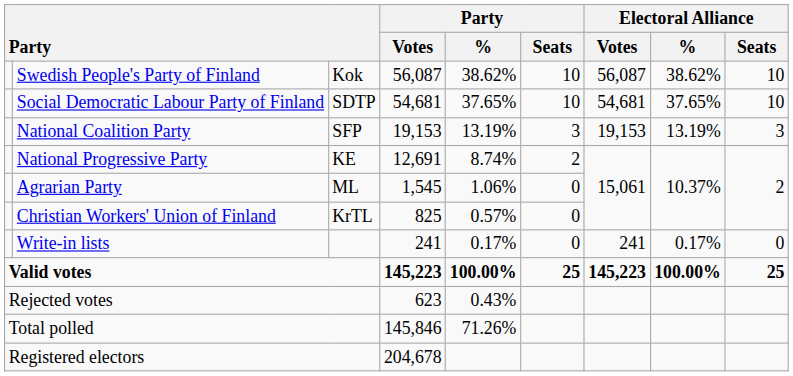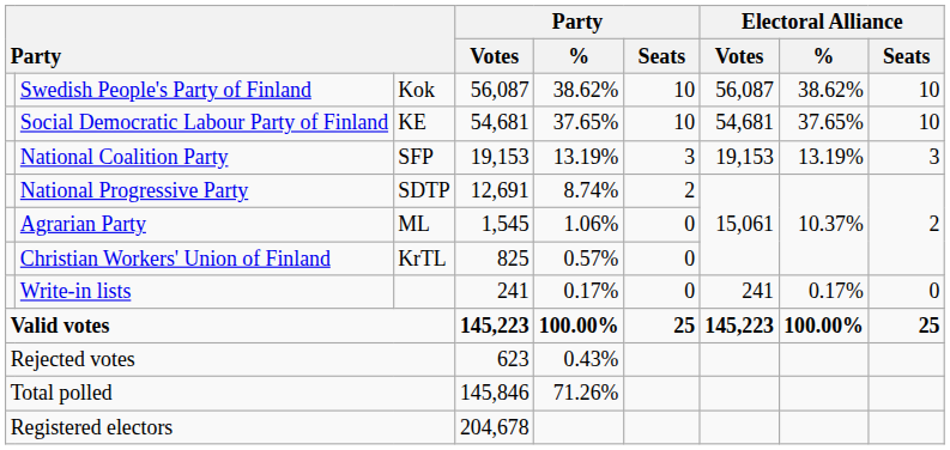 <table class="wikitable" border="1" style="text-align:right;">
 <tr>
 <th style="text-align:left;" valign=bottom rowspan=2 colspan=3>Party</th>
 <th colspan=3>Party</th>
 <th colspan=3>Electoral Alliance</th>
 </tr>
 <tr>
 <th align=center valign=bottom width="50">Votes</th>
 <th align=center valign=bottom width="50">%</th>
 <th align=center valign=bottom width="50">Seats</th>
 <th align=center valign=bottom width="50">Votes</th>
 <th align=center valign=bottom width="50">%</th>
 <th align=center valign=bottom width="50">Seats</th>
 </tr>
 <tr>
 <td></td>
 <td align=left><a href='#'>Swedish People's Party of Finland</a></td>
 <td align=left>Kok</td>
 <td>56,087</td>
 <td>38.62%</td>
 <td>10</td>
 <td>56,087</td>
 <td>38.62%</td>
 <td>10</td>
 </tr>
 <tr>
 <td></td>
 <td align=left style="white-space: nowrap;"><a href='#'>Social Democratic Labour Party of Finland</a></td>
-<td align=left>SDTP</td>
+<td align=left>KE</td>
 <td>54,681</td>
 <td>37.65%</td>
 <td>10</td>
 <td>54,681</td>
 <td>37.65%</td>
 <td>10</td>
 </tr>
 <tr>
 <td></td>
 <td align=left><a href='#'>National Coalition Party</a></td>
 <td align=left>SFP</td>
 <td>19,153</td>
 <td>13.19%</td>
 <td>3</td>
 <td>19,153</td>
 <td>13.19%</td>
 <td>3</td>
 </tr>
 <tr>
 <td></td>
 <td align=left><a href='#'>National Progressive Party</a></td>
-<td align=left>KE</td>
+<td align=left>SDTP</td>
 <td>12,691</td>
 <td>8.74%</td>
 <td>2</td>
 <td rowspan=3>15,061</td>
 <td rowspan=3>10.37%</td>
 <td rowspan=3>2</td>
 </tr>
 <tr>
 <td></td>
 <td align=left><a href='#'>Agrarian Party</a></td>
 <td align=left>ML</td>
 <td>1,545</td>
 <td>1.06%</td>
 <td>0</td>
 </tr>
 <tr>
 <td></td>
 <td align=left><a href='#'>Christian Workers' Union of Finland</a></td>
 <td align=left>KrTL</td>
 <td>825</td>
 <td>0.57%</td>
 <td>0</td>
 </tr>
 <tr>
 <td></td>
 <td align=left><a href='#'>Write-in lists</a></td>
 <td align=left></td>
 <td>241</td>
 <td>0.17%</td>
 <td>0</td>
 <td>241</td>
 <td>0.17%</td>
 <td>0</td>
 </tr>
 <tr style="font-weight:bold">
 <td align=left colspan=3>Valid votes</td>
 <td>145,223</td>
 <td>100.00%</td>
 <td>25</td>
 <td>145,223</td>
 <td>100.00%</td>
 <td>25</td>
 </tr>
 <tr>
 <td align=left colspan=3>Rejected votes</td>
 <td>623</td>
 <td>0.43%</td>
 <td></td>
 <td></td>
 <td></td>
 <td></td>
 </tr>
 <tr>
 <td align=left colspan=3>Total polled</td>
 <td>145,846</td>
 <td>71.26%</td>
 <td></td>
 <td></td>
 <td></td>
 <td></td>
 </tr>
 <tr>
 <td align=left colspan=3>Registered electors</td>
 <td>204,678</td>
 <td></td>
 <td></td>
 <td></td>
 <td></td>
 <td></td>
 </tr>
 </table>
